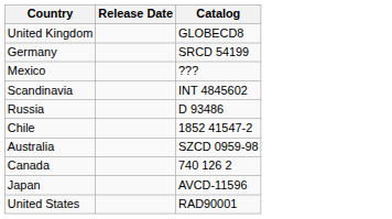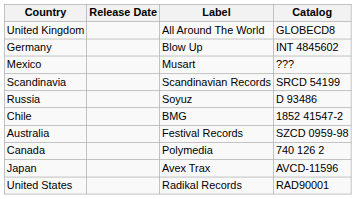 <table class="wikitable" border="1">
 <tr>
 <th>Country</th>
 <th>Release Date</th>
+<th>Label</th>
 <th>Catalog</th>
 </tr>
 <tr>
 <td>United Kingdom</td>
 <td></td>
+<td>All Around The World</td>
 <td>GLOBECD8</td>
 </tr>
 <tr>
 <td>Germany</td>
 <td></td>
-<td>SRCD 54199</td>
+<td>Blow Up</td>
+<td>INT 4845602</td>
 </tr>
 <tr>
 <td>Mexico</td>
 <td></td>
+<td>Musart</td>
 <td>???</td>
 </tr>
 <tr>
 <td>Scandinavia</td>
 <td></td>
-<td>INT 4845602</td>
+<td>Scandinavian Records</td>
+<td>SRCD 54199</td>
 </tr>
 <tr>
 <td>Russia</td>
 <td></td>
+<td>Soyuz</td>
 <td>D 93486</td>
 </tr>
 <tr>
 <td>Chile</td>
 <td></td>
+<td>BMG</td>
 <td>1852 41547-2</td>
 </tr>
 <tr>
 <td>Australia</td>
 <td></td>
+<td>Festival Records</td>
 <td>SZCD 0959-98</td>
 </tr>
 <tr>
 <td>Canada</td>
 <td></td>
+<td>Polymedia</td>
 <td>740 126 2</td>
 </tr>
 <tr>
 <td>Japan</td>
 <td></td>
+<td>Avex Trax</td>
 <td>AVCD-11596</td>
 </tr>
 <tr>
 <td>United States</td>
 <td></td>
+<td>Radikal Records</td>
 <td>RAD90001</td>
 </tr>
 </table>
